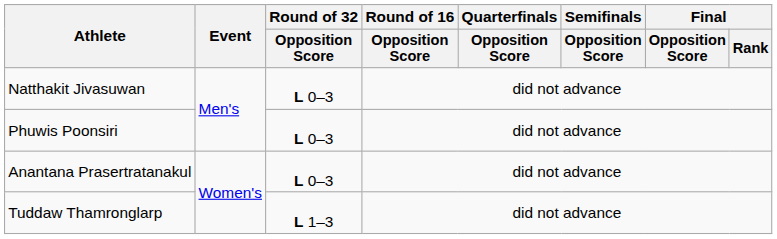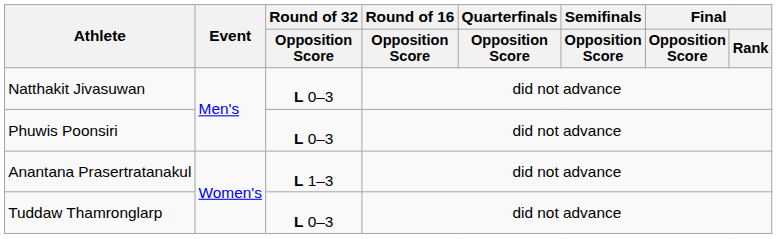 <table class=wikitable style="font-size:90%; text-align:center;">
 <tr>
 <th rowspan="2">Athlete</th>
 <th rowspan="2">Event</th>
 <th>Round of 32</th>
 <th>Round of 16</th>
 <th>Quarterfinals</th>
 <th>Semifinals</th>
 <th colspan=2>Final</th>
 </tr>
 <tr style="font-size:95%">
 <th>Opposition<br>Score</th>
 <th>Opposition<br>Score</th>
 <th>Opposition<br>Score</th>
 <th>Opposition<br>Score</th>
 <th>Opposition<br>Score</th>
 <th>Rank</th>
 </tr>
 <tr>
 <td align=left>Natthakit Jivasuwan</td>
 <td align=left rowspan=2><a href='#'>Men's</a></td>
 <td><br><strong>L</strong> 0–3</td>
 <td colspan=5>did not advance</td>
 </tr>
 <tr>
 <td align=left>Phuwis Poonsiri</td>
 <td><br><strong>L</strong> 0–3</td>
 <td colspan=5>did not advance</td>
 </tr>
 <tr>
 <td align=left>Anantana Prasertratanakul</td>
 <td align=left rowspan=2><a href='#'>Women's</a></td>
-<td><br><strong>L</strong> 0–3</td>
+<td><br><strong>L</strong> 1–3</td>
 <td colspan=5>did not advance</td>
 </tr>
 <tr>
 <td align=left>Tuddaw Thamronglarp</td>
-<td><br><strong>L</strong> 1–3</td>
+<td><br><strong>L</strong> 0–3</td>
 <td colspan=5>did not advance</td>
 </tr>
 </table>
